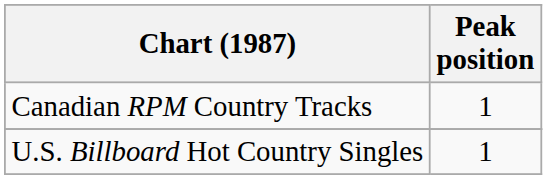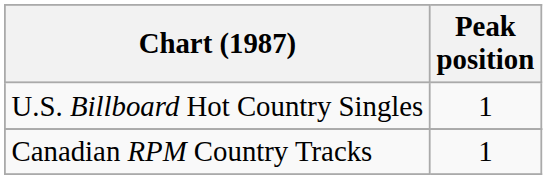 <table class="wikitable sortable">
 <tr>
 <th align="left">Chart (1987)</th>
 <th align="center">Peak<br>position</th>
 </tr>
 <tr>
-<td align="left">Canadian <em>RPM</em> Country Tracks</td>
+<td align="left">U.S. <em>Billboard</em> Hot Country Singles</td>
 <td align="center">1</td>
 </tr>
 <tr>
 </tr>
 <tr>
-<td align="left">U.S. <em>Billboard</em> Hot Country Singles</td>
+<td align="left">Canadian <em>RPM</em> Country Tracks</td>
 <td align="center">1</td>
 </tr>
 </table>
